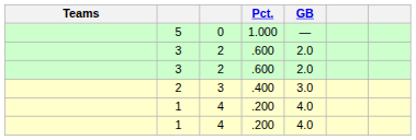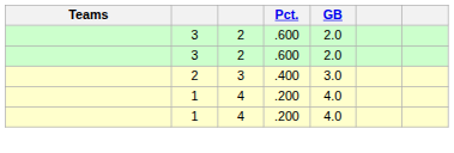 <table class="wikitable" style="text-align:center;">
 <tr>
 <th width=200px>Teams</th>
 <th width=50px></th>
 <th width=50px></th>
 <th width=50px><a href='#'>Pct.</a></th>
 <th width=50px><a href='#'>GB</a></th>
 <th width=50px></th>
 <th width=50px></th>
-</tr>
-<tr style="background-color:#ccffcc">
-<td align=left></td>
-<td>5</td>
-<td>0</td>
-<td>1.000</td>
-<td>—</td>
-<td></td>
-<td></td>
 </tr>
 <tr style="background-color:#ccffcc">
 <td align=left></td>
 <td>3</td>
 <td>2</td>
 <td>.600</td>
 <td>2.0</td>
 <td></td>
 <td></td>
 </tr>
 <tr style="background-color:#ccffcc">
 <td align=left></td>
 <td>3</td>
 <td>2</td>
 <td>.600</td>
 <td>2.0</td>
 <td></td>
 <td></td>
 </tr>
 <tr style="background-color:#ffffcc">
 <td align=left></td>
 <td>2</td>
 <td>3</td>
 <td>.400</td>
 <td>3.0</td>
 <td></td>
 <td></td>
 </tr>
 <tr style="background-color:#ffffcc">
 <td align=left></td>
 <td>1</td>
 <td>4</td>
 <td>.200</td>
 <td>4.0</td>
 <td></td>
 <td></td>
 </tr>
 <tr style="background-color:#ffffcc">
 <td align=left></td>
 <td>1</td>
 <td>4</td>
 <td>.200</td>
 <td>4.0</td>
 <td></td>
 <td></td>
 </tr>
 </table>
